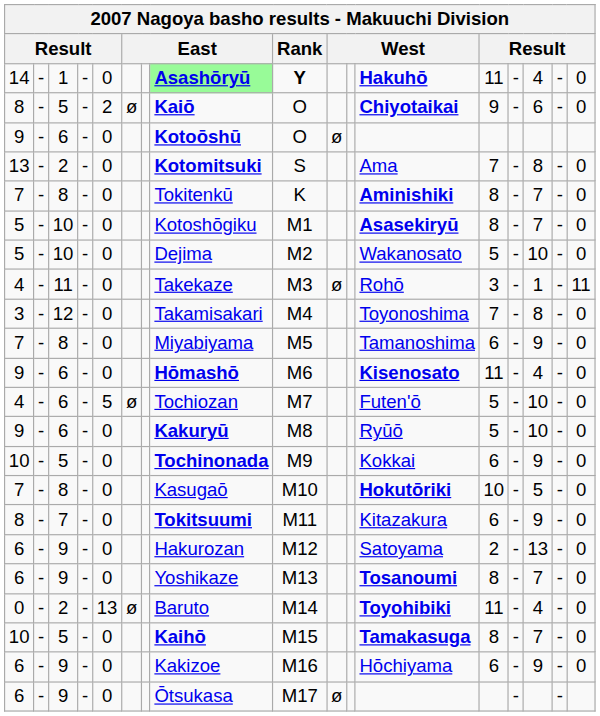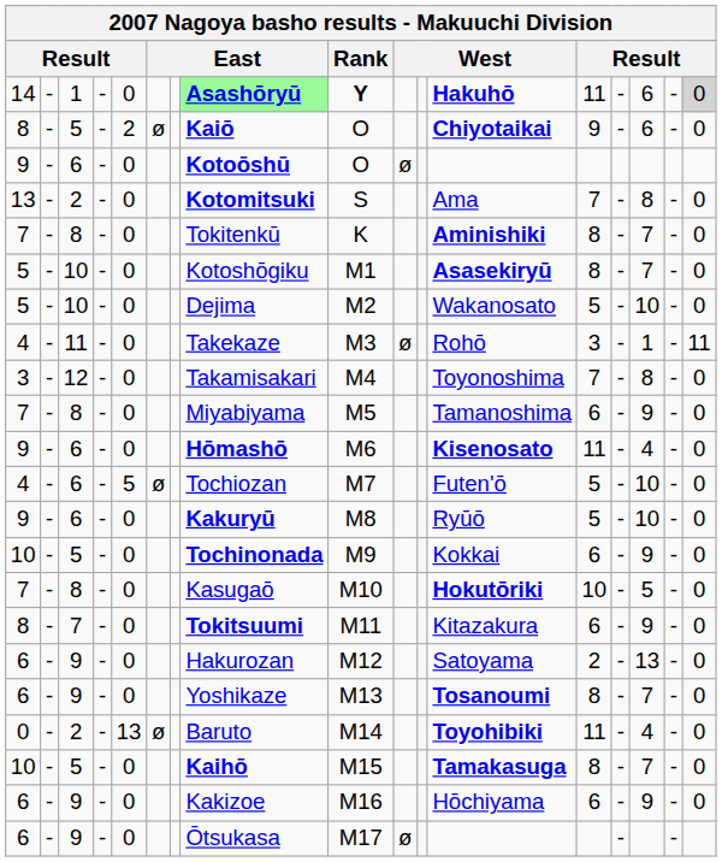 <table class="wikitable">
 <tr>
 <th colspan="17">2007 Nagoya basho results - Makuuchi Division</th>
 </tr>
 <tr>
 <th colspan="5">Result</th>
 <th colspan="3">East</th>
 <th>Rank</th>
 <th colspan="3">West</th>
 <th colspan="5">Result</th>
 </tr>
 <tr>
 <td align="center">14</td>
 <td align="center">-</td>
 <td align="center">1</td>
 <td align="center">-</td>
 <td align="center">0</td>
 <td align="center"></td>
 <td align="center"></td>
 <td style="background: PaleGreen;"><a href='#'><strong>Asashōryū</strong></a></td>
 <td align="center"><strong>Y</strong></td>
 <td align="center"></td>
 <td align="center"></td>
 <td><a href='#'><strong>Hakuhō</strong></a></td>
 <td align="center">11</td>
 <td align="center">-</td>
-<td align="center">4</td>
+<td align="center">6</td>
 <td align="center">-</td>
-<td align="center">0</td>
+<td align="center" style="background: lightgrey;">0</td>
 </tr>
 <tr>
 <td align="center">8</td>
 <td align="center">-</td>
 <td align="center">5</td>
 <td align="center">-</td>
 <td align="center">2</td>
 <td align="center">ø</td>
 <td align="center"></td>
 <td><a href='#'><strong>Kaiō</strong></a></td>
 <td align="center">O</td>
 <td align="center"></td>
 <td align="center"></td>
 <td><a href='#'><strong>Chiyotaikai</strong></a></td>
 <td align="center">9</td>
 <td align="center">-</td>
 <td align="center">6</td>
 <td align="center">-</td>
 <td align="center">0</td>
 </tr>
 <tr>
 <td align="center">9</td>
 <td align="center">-</td>
 <td align="center">6</td>
 <td align="center">-</td>
 <td align="center">0</td>
 <td align="center"></td>
 <td align="center"></td>
 <td><a href='#'><strong>Kotoōshū</strong></a></td>
 <td align="center">O</td>
 <td align="center">ø</td>
 <td align="center"></td>
 <td></td>
 <td align="center"></td>
 <td align="center"></td>
 <td align="center"></td>
 <td align="center"></td>
 <td align="center"></td>
 </tr>
 <tr>
 <td align="center">13</td>
 <td align="center">-</td>
 <td align="center">2</td>
 <td align="center">-</td>
 <td align="center">0</td>
 <td align="center"></td>
 <td align="center"></td>
 <td><a href='#'><strong>Kotomitsuki</strong></a></td>
 <td align="center">S</td>
 <td align="center"></td>
 <td align="center"></td>
 <td><a href='#'>Ama</a></td>
 <td align="center">7</td>
 <td align="center">-</td>
 <td align="center">8</td>
 <td align="center">-</td>
 <td align="center">0</td>
 </tr>
 <tr>
 <td align="center">7</td>
 <td align="center">-</td>
 <td align="center">8</td>
 <td align="center">-</td>
 <td align="center">0</td>
 <td align="center"></td>
 <td align="center"></td>
 <td><a href='#'>Tokitenkū</a></td>
 <td align="center">K</td>
 <td align="center"></td>
 <td align="center"></td>
 <td><a href='#'><strong>Aminishiki</strong></a></td>
 <td align="center">8</td>
 <td align="center">-</td>
 <td align="center">7</td>
 <td align="center">-</td>
 <td align="center">0</td>
 </tr>
 <tr>
 <td align="center">5</td>
 <td align="center">-</td>
 <td align="center">10</td>
 <td align="center">-</td>
 <td align="center">0</td>
 <td align="center"></td>
 <td align="center"></td>
 <td><a href='#'>Kotoshōgiku</a></td>
 <td align="center">M1</td>
 <td align="center"></td>
 <td align="center"></td>
 <td><a href='#'><strong>Asasekiryū</strong></a></td>
 <td align="center">8</td>
 <td align="center">-</td>
 <td align="center">7</td>
 <td align="center">-</td>
 <td align="center">0</td>
 </tr>
 <tr>
 <td align="center">5</td>
 <td align="center">-</td>
 <td align="center">10</td>
 <td align="center">-</td>
 <td align="center">0</td>
 <td align="center"></td>
 <td align="center"></td>
 <td><a href='#'>Dejima</a></td>
 <td align="center">M2</td>
 <td align="center"></td>
 <td align="center"></td>
 <td><a href='#'>Wakanosato</a></td>
 <td align="center">5</td>
 <td align="center">-</td>
 <td align="center">10</td>
 <td align="center">-</td>
 <td align="center">0</td>
 </tr>
 <tr>
 <td align="center">4</td>
 <td align="center">-</td>
 <td align="center">11</td>
 <td align="center">-</td>
 <td align="center">0</td>
 <td align="center"></td>
 <td align="center"></td>
 <td><a href='#'>Takekaze</a></td>
 <td align="center">M3</td>
 <td align="center">ø</td>
 <td align="center"></td>
 <td><a href='#'>Rohō</a></td>
 <td align="center">3</td>
 <td align="center">-</td>
 <td align="center">1</td>
 <td align="center">-</td>
 <td align="center">11</td>
 </tr>
 <tr>
 <td align="center">3</td>
 <td align="center">-</td>
 <td align="center">12</td>
 <td align="center">-</td>
 <td align="center">0</td>
 <td align="center"></td>
 <td align="center"></td>
 <td><a href='#'>Takamisakari</a></td>
 <td align="center">M4</td>
 <td align="center"></td>
 <td align="center"></td>
 <td><a href='#'>Toyonoshima</a></td>
 <td align="center">7</td>
 <td align="center">-</td>
 <td align="center">8</td>
 <td align="center">-</td>
 <td align="center">0</td>
 </tr>
 <tr>
 <td align="center">7</td>
 <td align="center">-</td>
 <td align="center">8</td>
 <td align="center">-</td>
 <td align="center">0</td>
 <td align="center"></td>
 <td align="center"></td>
 <td><a href='#'>Miyabiyama</a></td>
 <td align="center">M5</td>
 <td align="center"></td>
 <td align="center"></td>
 <td><a href='#'>Tamanoshima</a></td>
 <td align="center">6</td>
 <td align="center">-</td>
 <td align="center">9</td>
 <td align="center">-</td>
 <td align="center">0</td>
 </tr>
 <tr>
 <td align="center">9</td>
 <td align="center">-</td>
 <td align="center">6</td>
 <td align="center">-</td>
 <td align="center">0</td>
 <td align="center"></td>
 <td align="center"></td>
 <td><a href='#'><strong>Hōmashō</strong></a></td>
 <td align="center">M6</td>
 <td align="center"></td>
 <td align="center"></td>
 <td><a href='#'><strong>Kisenosato</strong></a></td>
 <td align="center">11</td>
 <td align="center">-</td>
 <td align="center">4</td>
 <td align="center">-</td>
 <td align="center">0</td>
 </tr>
 <tr>
 <td align="center">4</td>
 <td align="center">-</td>
 <td align="center">6</td>
 <td align="center">-</td>
 <td align="center">5</td>
 <td align="center">ø</td>
 <td align="center"></td>
 <td><a href='#'>Tochiozan</a></td>
 <td align="center">M7</td>
 <td align="center"></td>
 <td align="center"></td>
 <td><a href='#'>Futen'ō</a></td>
 <td align="center">5</td>
 <td align="center">-</td>
 <td align="center">10</td>
 <td align="center">-</td>
 <td align="center">0</td>
 </tr>
 <tr>
 <td align="center">9</td>
 <td align="center">-</td>
 <td align="center">6</td>
 <td align="center">-</td>
 <td align="center">0</td>
 <td align="center"></td>
 <td align="center"></td>
 <td><a href='#'><strong>Kakuryū</strong></a></td>
 <td align="center">M8</td>
 <td align="center"></td>
 <td align="center"></td>
 <td><a href='#'>Ryūō</a></td>
 <td align="center">5</td>
 <td align="center">-</td>
 <td align="center">10</td>
 <td align="center">-</td>
 <td align="center">0</td>
 </tr>
 <tr>
 <td align="center">10</td>
 <td align="center">-</td>
 <td align="center">5</td>
 <td align="center">-</td>
 <td align="center">0</td>
 <td align="center"></td>
 <td align="center"></td>
 <td><a href='#'><strong>Tochinonada</strong></a></td>
 <td align="center">M9</td>
 <td align="center"></td>
 <td align="center"></td>
 <td><a href='#'>Kokkai</a></td>
 <td align="center">6</td>
 <td align="center">-</td>
 <td align="center">9</td>
 <td align="center">-</td>
 <td align="center">0</td>
 </tr>
 <tr>
 <td align="center">7</td>
 <td align="center">-</td>
 <td align="center">8</td>
 <td align="center">-</td>
 <td align="center">0</td>
 <td align="center"></td>
 <td align="center"></td>
 <td><a href='#'>Kasugaō</a></td>
 <td align="center">M10</td>
 <td align="center"></td>
 <td align="center"></td>
 <td><a href='#'><strong>Hokutōriki</strong></a></td>
 <td align="center">10</td>
 <td align="center">-</td>
 <td align="center">5</td>
 <td align="center">-</td>
 <td align="center">0</td>
 </tr>
 <tr>
 <td align="center">8</td>
 <td align="center">-</td>
 <td align="center">7</td>
 <td align="center">-</td>
 <td align="center">0</td>
 <td align="center"></td>
 <td align="center"></td>
 <td><a href='#'><strong>Tokitsuumi</strong></a></td>
 <td align="center">M11</td>
 <td align="center"></td>
 <td align="center"></td>
 <td><a href='#'>Kitazakura</a></td>
 <td align="center">6</td>
 <td align="center">-</td>
 <td align="center">9</td>
 <td align="center">-</td>
 <td align="center">0</td>
 </tr>
 <tr>
 <td align="center">6</td>
 <td align="center">-</td>
 <td align="center">9</td>
 <td align="center">-</td>
 <td align="center">0</td>
 <td align="center"></td>
 <td align="center"></td>
 <td><a href='#'>Hakurozan</a></td>
 <td align="center">M12</td>
 <td align="center"></td>
 <td align="center"></td>
 <td><a href='#'>Satoyama</a></td>
 <td align="center">2</td>
 <td align="center">-</td>
 <td align="center">13</td>
 <td align="center">-</td>
 <td align="center">0</td>
 </tr>
 <tr>
 <td align="center">6</td>
 <td align="center">-</td>
 <td align="center">9</td>
 <td align="center">-</td>
 <td align="center">0</td>
 <td align="center"></td>
 <td align="center"></td>
 <td><a href='#'>Yoshikaze</a></td>
 <td align="center">M13</td>
 <td align="center"></td>
 <td align="center"></td>
 <td><a href='#'><strong>Tosanoumi</strong></a></td>
 <td align="center">8</td>
 <td align="center">-</td>
 <td align="center">7</td>
 <td align="center">-</td>
 <td align="center">0</td>
 </tr>
 <tr>
 <td align="center">0</td>
 <td align="center">-</td>
 <td align="center">2</td>
 <td align="center">-</td>
 <td align="center">13</td>
 <td align="center">ø</td>
 <td align="center"></td>
 <td><a href='#'>Baruto</a></td>
 <td align="center">M14</td>
 <td align="center"></td>
 <td align="center"></td>
 <td><a href='#'><strong>Toyohibiki</strong></a></td>
 <td align="center">11</td>
 <td align="center">-</td>
 <td align="center">4</td>
 <td align="center">-</td>
 <td align="center">0</td>
 </tr>
 <tr>
 <td align="center">10</td>
 <td align="center">-</td>
 <td align="center">5</td>
 <td align="center">-</td>
 <td align="center">0</td>
 <td align="center"></td>
 <td align="center"></td>
 <td><a href='#'><strong>Kaihō</strong></a></td>
 <td align="center">M15</td>
 <td align="center"></td>
 <td align="center"></td>
 <td><a href='#'><strong>Tamakasuga</strong></a></td>
 <td align="center">8</td>
 <td align="center">-</td>
 <td align="center">7</td>
 <td align="center">-</td>
 <td align="center">0</td>
 </tr>
 <tr>
 <td align="center">6</td>
 <td align="center">-</td>
 <td align="center">9</td>
 <td align="center">-</td>
 <td align="center">0</td>
 <td align="center"></td>
 <td align="center"></td>
 <td><a href='#'>Kakizoe</a></td>
 <td align="center">M16</td>
 <td align="center"></td>
 <td align="center"></td>
 <td><a href='#'>Hōchiyama</a></td>
 <td align="center">6</td>
 <td align="center">-</td>
 <td align="center">9</td>
 <td align="center">-</td>
 <td align="center">0</td>
 </tr>
 <tr>
 <td align="center">6</td>
 <td align="center">-</td>
 <td align="center">9</td>
 <td align="center">-</td>
 <td align="center">0</td>
 <td align="center"></td>
 <td align="center"></td>
 <td><a href='#'>Ōtsukasa</a></td>
 <td align="center">M17</td>
 <td align="center">ø</td>
 <td align="center"></td>
 <td></td>
 <td align="center"></td>
 <td align="center">-</td>
 <td align="center"></td>
 <td align="center">-</td>
 <td align="center"></td>
 </tr>
 </table>
